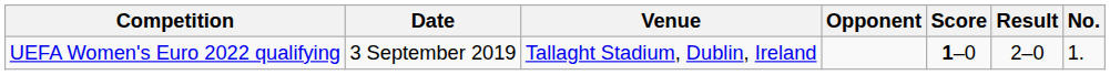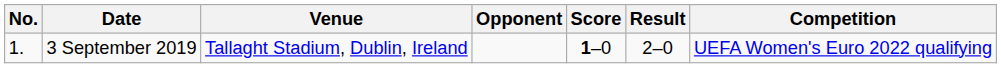 <table class="wikitable">
 <tr>
-<th>Competition</th>
+<th>No.</th>
 <th>Date</th>
 <th>Venue</th>
 <th>Opponent</th>
 <th>Score</th>
 <th>Result</th>
-<th>No.</th>
+<th>Competition</th>
 </tr>
 <tr>
-<td><a href='#'>UEFA Women's Euro 2022 qualifying</a></td>
+<td>1.</td>
 <td>3 September 2019</td>
 <td><a href='#'>Tallaght Stadium</a>, <a href='#'>Dublin</a>, <a href='#'>Ireland</a></td>
 <td></td>
 <td align=center><strong>1</strong>–0</td>
 <td align=center>2–0</td>
-<td>1.</td>
+<td><a href='#'>UEFA Women's Euro 2022 qualifying</a></td>
 </tr>
 </table>
